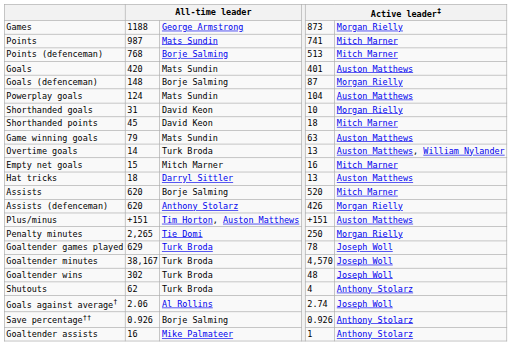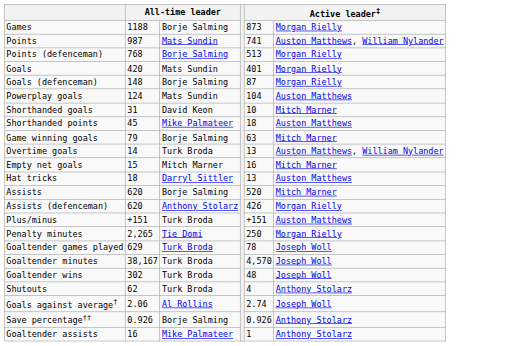 <table class="wikitable">
 <tr>
 <th></th>
 <th colspan="2">All-time leader</th>
 <th rowspan="25"></th>
 <th colspan="2">Active leader<sup>‡</sup></th>
 </tr>
 <tr>
 <td>Games</td>
 <td>1188</td>
-<td><a href='#'>George Armstrong</a></td>
+<td>Borje Salming</td>
 <td>873</td>
 <td><a href='#'>Morgan Rielly</a></td>
 </tr>
 <tr>
 <td>Points</td>
 <td>987</td>
 <td><a href='#'>Mats Sundin</a></td>
 <td>741</td>
-<td><a href='#'>Mitch Marner</a></td>
+<td><a href='#'>Auston Matthews</a>, <a href='#'>William Nylander</a></td>
 </tr>
 <tr>
 <td>Points (defenceman)</td>
 <td>768</td>
 <td><a href='#'>Borje Salming</a></td>
 <td>513</td>
-<td><a href='#'>Mitch Marner</a></td>
+<td><a href='#'>Morgan Rielly</a></td>
 </tr>
 <tr>
 <td>Goals</td>
 <td>420</td>
 <td>Mats Sundin</td>
 <td>401</td>
-<td><a href='#'>Auston Matthews</a></td>
+<td><a href='#'>Morgan Rielly</a></td>
 </tr>
 <tr>
 <td>Goals (defenceman)</td>
 <td>148</td>
 <td>Borje Salming</td>
 <td>87</td>
 <td><a href='#'>Morgan Rielly</a></td>
 </tr>
 <tr>
 <td>Powerplay goals</td>
 <td>124</td>
 <td>Mats Sundin</td>
 <td>104</td>
 <td><a href='#'>Auston Matthews</a></td>
 </tr>
 <tr>
 <td>Shorthanded goals</td>
 <td>31</td>
 <td>David Keon</td>
 <td>10</td>
-<td><a href='#'>Morgan Rielly</a></td>
+<td><a href='#'>Mitch Marner</a></td>
 </tr>
 <tr>
 <td>Shorthanded points</td>
 <td>45</td>
-<td>David Keon</td>
+<td><a href='#'>Mike Palmateer</a></td>
 <td>18</td>
-<td><a href='#'>Mitch Marner</a></td>
+<td><a href='#'>Auston Matthews</a></td>
 </tr>
 <tr>
 <td>Game winning goals</td>
 <td>79</td>
-<td>Mats Sundin</td>
+<td>Borje Salming</td>
 <td>63</td>
-<td><a href='#'>Auston Matthews</a></td>
+<td><a href='#'>Mitch Marner</a></td>
 </tr>
 <tr>
 <td>Overtime goals</td>
 <td>14</td>
 <td>Turk Broda</td>
 <td>13</td>
 <td><a href='#'>Auston Matthews</a>, <a href='#'>William Nylander</a></td>
 </tr>
 <tr>
 <td>Empty net goals</td>
 <td>15</td>
 <td>Mitch Marner</td>
 <td>16</td>
 <td><a href='#'>Mitch Marner</a></td>
 </tr>
 <tr>
 <td>Hat tricks</td>
 <td>18</td>
 <td><a href='#'>Darryl Sittler</a></td>
 <td>13</td>
 <td><a href='#'>Auston Matthews</a></td>
 </tr>
 <tr>
 <td>Assists</td>
 <td>620</td>
 <td>Borje Salming</td>
 <td>520</td>
 <td><a href='#'>Mitch Marner</a></td>
 </tr>
 <tr>
 <td>Assists (defenceman)</td>
 <td>620</td>
 <td><a href='#'>Anthony Stolarz</a></td>
 <td>426</td>
 <td><a href='#'>Morgan Rielly</a></td>
 </tr>
 <tr>
 <td>Plus/minus</td>
 <td>+151</td>
-<td><a href='#'>Tim Horton</a>, <a href='#'>Auston Matthews</a></td>
+<td>Turk Broda</td>
 <td>+151</td>
 <td><a href='#'>Auston Matthews</a></td>
 </tr>
 <tr>
 <td>Penalty minutes</td>
 <td>2,265</td>
 <td><a href='#'>Tie Domi</a></td>
 <td>250</td>
 <td><a href='#'>Morgan Rielly</a></td>
 </tr>
 <tr>
 <td>Goaltender games played</td>
 <td>629</td>
 <td><a href='#'>Turk Broda</a></td>
 <td>78</td>
 <td><a href='#'>Joseph Woll</a></td>
 </tr>
 <tr>
 <td>Goaltender minutes</td>
 <td>38,167</td>
 <td>Turk Broda</td>
 <td>4,570</td>
 <td><a href='#'>Joseph Woll</a></td>
 </tr>
 <tr>
 <td>Goaltender wins</td>
 <td>302</td>
 <td>Turk Broda</td>
 <td>48</td>
 <td><a href='#'>Joseph Woll</a></td>
 </tr>
 <tr>
 <td>Shutouts</td>
 <td>62</td>
 <td>Turk Broda</td>
 <td>4</td>
 <td><a href='#'>Anthony Stolarz</a></td>
 </tr>
 <tr>
 <td>Goals against average<sup>†</sup></td>
 <td>2.06</td>
 <td><a href='#'>Al Rollins</a></td>
 <td>2.74</td>
 <td><a href='#'>Joseph Woll</a></td>
 </tr>
 <tr>
 <td>Save percentage<sup>††</sup></td>
 <td>0.926</td>
 <td>Borje Salming</td>
 <td>0.926</td>
 <td><a href='#'>Anthony Stolarz</a></td>
 </tr>
 <tr>
 <td>Goaltender assists</td>
 <td>16</td>
 <td><a href='#'>Mike Palmateer</a></td>
 <td>1</td>
 <td><a href='#'>Anthony Stolarz</a></td>
 </tr>
 </table>
